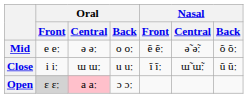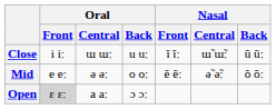 <table class="wikitable" style="text-align: center;">
 <tr>
 <th rowspan="2"></th>
 <th colspan="3">Oral</th>
 <th colspan="3"><a href='#'>Nasal</a></th>
 </tr>
 <tr>
 <th><a href='#'>Front</a></th>
 <th><a href='#'>Central</a></th>
 <th><a href='#'>Back</a></th>
 <th><a href='#'>Front</a></th>
 <th><a href='#'>Central</a></th>
 <th><a href='#'>Back</a></th>
 </tr>
 <tr>
+<th><a href='#'>Close</a></th>
+<td>i iː </td>
+<td>ɯ ɯː </td>
+<td>u uː </td>
+<td>ĩ ĩː </td>
+<td>ɯ̃ ɯ̃ː </td>
+<td>ũ ũː </td>
+</tr>
+<tr>
 <th><a href='#'>Mid</a></th>
 <td>e eː </td>
 <td>ə əː </td>
 <td>o oː </td>
 <td>ẽ ẽː </td>
 <td>ə̃ ə̃ː </td>
 <td>õ õː </td>
 </tr>
 <tr>
-<th><a href='#'>Close</a></th>
-<td>i iː </td>
-<td>ɯ ɯː </td>
-<td>u uː </td>
-<td>ĩ ĩː </td>
-<td>ɯ̃ ɯ̃ː </td>
-<td>ũ ũː </td>
-</tr>
-<tr>
 <th><a href='#'>Open</a></th>
 <td style="background: lightgrey;">ɛ ɛː </td>
-<td style="background: pink;">a aː </td>
+<td>a aː </td>
 <td>ɔ ɔː </td>
 <td></td>
 <td></td>
 <td></td>
 </tr>
 </table>
